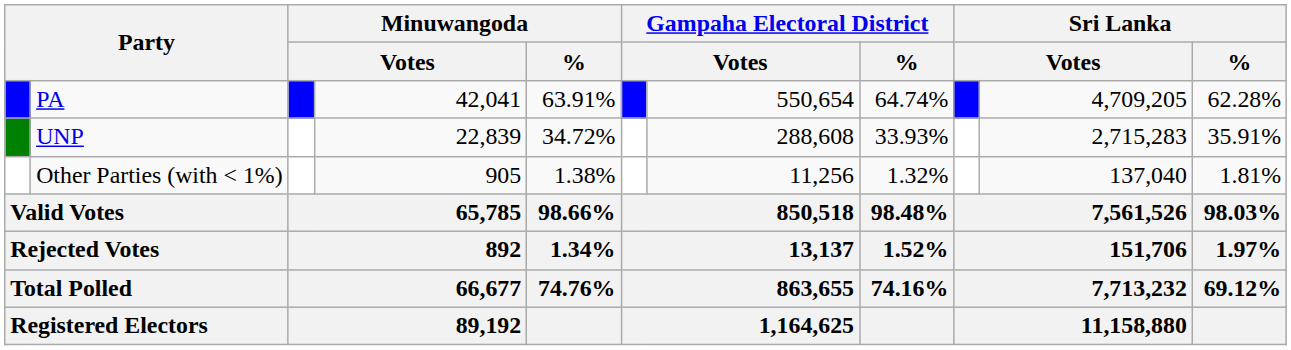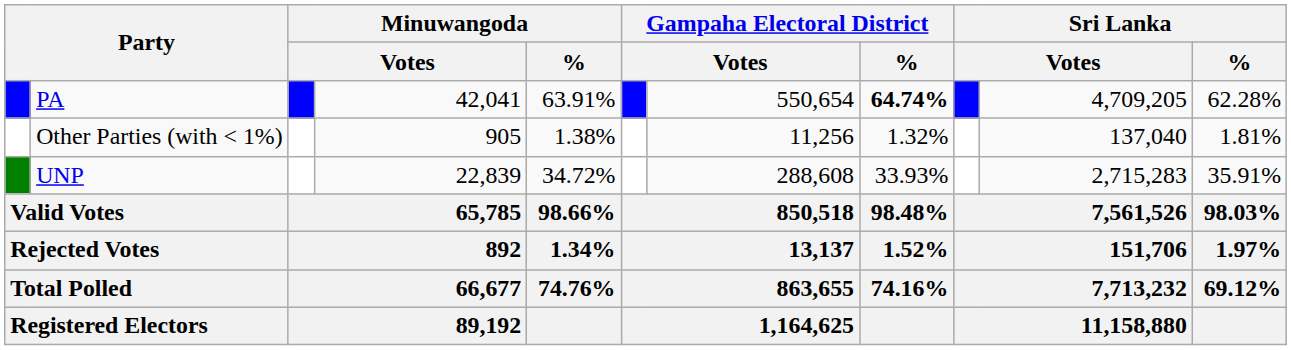 <table class="wikitable">
 <tr>
 <th colspan="2" width="144px"rowspan="2">Party</th>
 <th colspan="3" width="216px">Minuwangoda</th>
 <th colspan="3" width="216px"><a href='#'>Gampaha Electoral District</a></th>
 <th colspan="3" width="216px">Sri Lanka</th>
 </tr>
 <tr>
 <th colspan="2" width="144px">Votes</th>
 <th>%</th>
 <th colspan="2" width="144px">Votes</th>
 <th>%</th>
 <th colspan="2" width="144px">Votes</th>
 <th>%</th>
 </tr>
 <tr>
 <td style="background-color:blue;" width="10px"></td>
 <td style="text-align:left;"><a href='#'>PA</a></td>
 <td style="background-color:blue;" width="10px"></td>
 <td style="text-align:right;">42,041</td>
 <td style="text-align:right;">63.91%</td>
 <td style="background-color:blue;" width="10px"></td>
 <td style="text-align:right;">550,654</td>
-<td style="text-align:right;">64.74%</td>
+<td style="text-align:right;"><strong>64.74%</strong></td>
 <td style="background-color:blue;" width="10px"></td>
 <td style="text-align:right;">4,709,205</td>
 <td style="text-align:right;">62.28%</td>
+</tr>
+<tr>
+<td style="background-color:white;" width="10px"></td>
+<td style="text-align:left;">Other Parties (with < 1%)</td>
+<td style="background-color:white;" width="10px"></td>
+<td style="text-align:right;">905</td>
+<td style="text-align:right;">1.38%</td>
+<td style="background-color:white;" width="10px"></td>
+<td style="text-align:right;">11,256</td>
+<td style="text-align:right;">1.32%</td>
+<td style="background-color:white;" width="10px"></td>
+<td style="text-align:right;">137,040</td>
+<td style="text-align:right;">1.81%</td>
 </tr>
 <tr>
 <td style="background-color:green;" width="10px"></td>
 <td style="text-align:left;"><a href='#'>UNP</a></td>
 <td style="background-color:white;" width="10px"></td>
 <td style="text-align:right;">22,839</td>
 <td style="text-align:right;">34.72%</td>
 <td style="background-color:white;" width="10px"></td>
 <td style="text-align:right;">288,608</td>
 <td style="text-align:right;">33.93%</td>
 <td style="background-color:white;" width="10px"></td>
 <td style="text-align:right;">2,715,283</td>
 <td style="text-align:right;">35.91%</td>
-</tr>
-<tr>
-<td style="background-color:white;" width="10px"></td>
-<td style="text-align:left;">Other Parties (with < 1%)</td>
-<td style="background-color:white;" width="10px"></td>
-<td style="text-align:right;">905</td>
-<td style="text-align:right;">1.38%</td>
-<td style="background-color:white;" width="10px"></td>
-<td style="text-align:right;">11,256</td>
-<td style="text-align:right;">1.32%</td>
-<td style="background-color:white;" width="10px"></td>
-<td style="text-align:right;">137,040</td>
-<td style="text-align:right;">1.81%</td>
 </tr>
 <tr>
 <th colspan="2" width="144px"style="text-align:left;">Valid Votes</th>
 <th style="text-align:right;"colspan="2" width="144px">65,785</th>
 <th style="text-align:right;">98.66%</th>
 <th style="text-align:right;"colspan="2" width="144px">850,518</th>
 <th style="text-align:right;">98.48%</th>
 <th style="text-align:right;"colspan="2" width="144px">7,561,526</th>
 <th style="text-align:right;">98.03%</th>
 </tr>
 <tr>
 <th colspan="2" width="144px"style="text-align:left;">Rejected Votes</th>
 <th style="text-align:right;"colspan="2" width="144px">892</th>
 <th style="text-align:right;">1.34%</th>
 <th style="text-align:right;"colspan="2" width="144px">13,137</th>
 <th style="text-align:right;">1.52%</th>
 <th style="text-align:right;"colspan="2" width="144px">151,706</th>
 <th style="text-align:right;">1.97%</th>
 </tr>
 <tr>
 <th colspan="2" width="144px"style="text-align:left;">Total Polled</th>
 <th style="text-align:right;"colspan="2" width="144px">66,677</th>
 <th style="text-align:right;">74.76%</th>
 <th style="text-align:right;"colspan="2" width="144px">863,655</th>
 <th style="text-align:right;">74.16%</th>
 <th style="text-align:right;"colspan="2" width="144px">7,713,232</th>
 <th style="text-align:right;">69.12%</th>
 </tr>
 <tr>
 <th colspan="2" width="144px"style="text-align:left;">Registered Electors</th>
 <th style="text-align:right;"colspan="2" width="144px">89,192</th>
 <th></th>
 <th style="text-align:right;"colspan="2" width="144px">1,164,625</th>
 <th></th>
 <th style="text-align:right;"colspan="2" width="144px">11,158,880</th>
 <th></th>
 </tr>
 </table>
